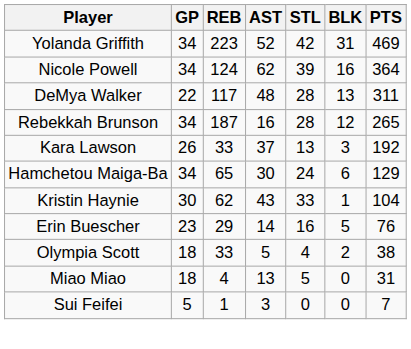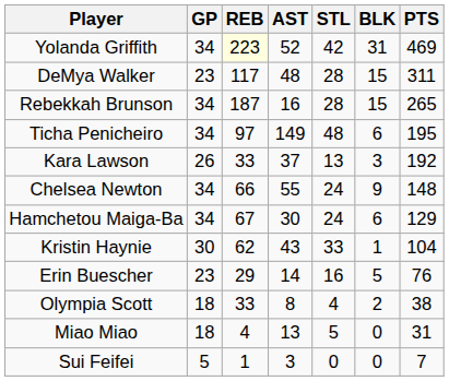 <table class="wikitable" style="text-align:center;">
 <tr>
 <th>Player</th>
 <th>GP</th>
 <th>REB</th>
 <th>AST</th>
 <th>STL</th>
 <th>BLK</th>
 <th>PTS</th>
 </tr>
 <tr>
 <td>Yolanda Griffith</td>
 <td>34</td>
-<td>223</td>
+<td style="background: lightyellow;">223</td>
 <td>52</td>
 <td>42</td>
 <td>31</td>
 <td>469</td>
 </tr>
 <tr>
-<td>Nicole Powell</td>
-<td>34</td>
-<td>124</td>
-<td>62</td>
-<td>39</td>
-<td>16</td>
-<td>364</td>
-</tr>
-<tr>
 <td>DeMya Walker</td>
-<td>22</td>
+<td>23</td>
 <td>117</td>
 <td>48</td>
 <td>28</td>
-<td>13</td>
+<td>15</td>
 <td>311</td>
 </tr>
 <tr>
 <td>Rebekkah Brunson</td>
 <td>34</td>
 <td>187</td>
 <td>16</td>
 <td>28</td>
-<td>12</td>
+<td>15</td>
 <td>265</td>
+</tr>
+<tr>
+<td>Ticha Penicheiro</td>
+<td>34</td>
+<td>97</td>
+<td>149</td>
+<td>48</td>
+<td>6</td>
+<td>195</td>
 </tr>
 <tr>
 <td>Kara Lawson</td>
 <td>26</td>
 <td>33</td>
 <td>37</td>
 <td>13</td>
 <td>3</td>
 <td>192</td>
 </tr>
 <tr>
+<td>Chelsea Newton</td>
+<td>34</td>
+<td>66</td>
+<td>55</td>
+<td>24</td>
+<td>9</td>
+<td>148</td>
+</tr>
+<tr>
 <td>Hamchetou Maiga-Ba</td>
 <td>34</td>
-<td>65</td>
+<td>67</td>
 <td>30</td>
 <td>24</td>
 <td>6</td>
 <td>129</td>
 </tr>
 <tr>
 <td>Kristin Haynie</td>
 <td>30</td>
 <td>62</td>
 <td>43</td>
 <td>33</td>
 <td>1</td>
 <td>104</td>
 </tr>
 <tr>
 <td>Erin Buescher</td>
 <td>23</td>
 <td>29</td>
 <td>14</td>
 <td>16</td>
 <td>5</td>
 <td>76</td>
 </tr>
 <tr>
 <td>Olympia Scott</td>
 <td>18</td>
 <td>33</td>
-<td>5</td>
+<td>8</td>
 <td>4</td>
 <td>2</td>
 <td>38</td>
 </tr>
 <tr>
 <td>Miao Miao</td>
 <td>18</td>
 <td>4</td>
 <td>13</td>
 <td>5</td>
 <td>0</td>
 <td>31</td>
 </tr>
 <tr>
 <td>Sui Feifei</td>
 <td>5</td>
 <td>1</td>
 <td>3</td>
 <td>0</td>
 <td>0</td>
 <td>7</td>
 </tr>
 </table>
